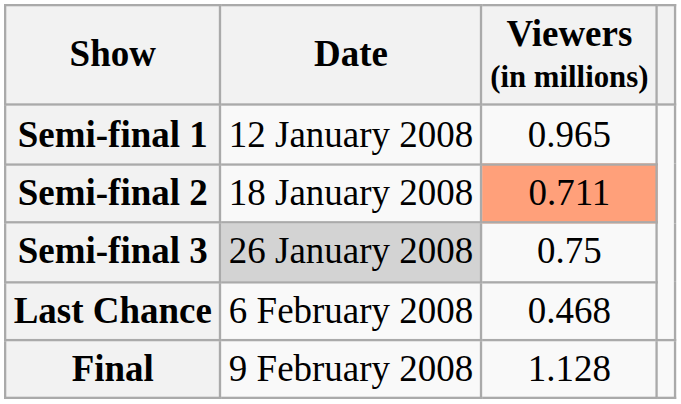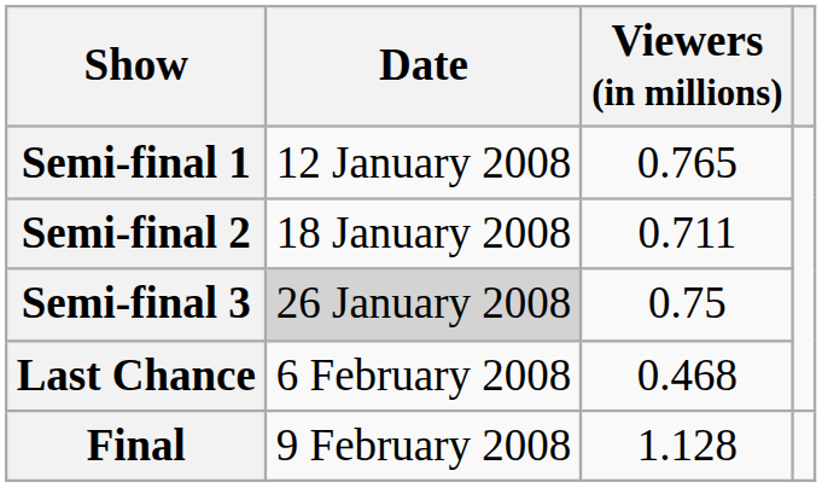 <table class="wikitable plainrowheaders sortable" style="text-align:center">
 <tr>
 <th>Show</th>
 <th>Date</th>
 <th>Viewers<br><small>(in millions)</small></th>
 <th></th>
 </tr>
 <tr>
 <th scope="row">Semi-final 1</th>
 <td>12 January 2008</td>
-<td>0.965</td>
+<td>0.765</td>
 <td rowspan="4"></td>
 </tr>
 <tr>
 <th scope="row">Semi-final 2</th>
 <td>18 January 2008</td>
-<td style="background: lightsalmon;">0.711</td>
+<td>0.711</td>
 </tr>
 <tr>
 <th scope="row">Semi-final 3</th>
 <td style="background: lightgrey;">26 January 2008</td>
 <td>0.75</td>
 </tr>
 <tr>
 <th scope="row">Last Chance</th>
 <td>6 February 2008</td>
 <td>0.468</td>
 </tr>
 <tr>
 <th scope="row">Final</th>
 <td>9 February 2008</td>
 <td>1.128</td>
 <td></td>
 </tr>
 </table>
